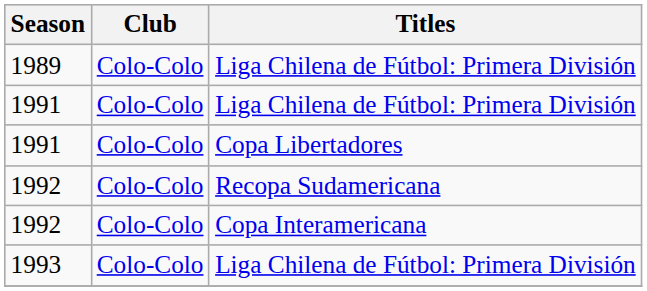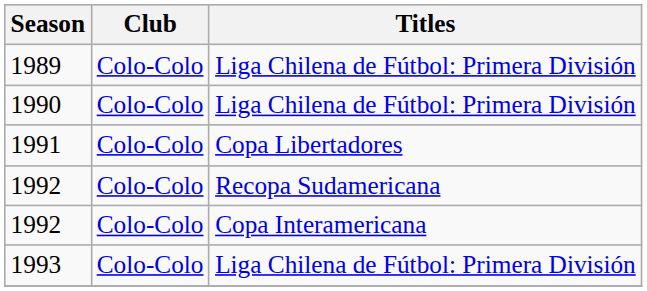 <table class="wikitable">
 <tr>
 <th>Season</th>
 <th>Club</th>
 <th>Titles</th>
 </tr>
 <tr>
 <td>1989</td>
 <td><a href='#'>Colo-Colo</a></td>
 <td><a href='#'>Liga Chilena de Fútbol: Primera División</a></td>
 </tr>
 <tr>
-<td>1991</td>
+<td>1990</td>
 <td><a href='#'>Colo-Colo</a></td>
 <td><a href='#'>Liga Chilena de Fútbol: Primera División</a></td>
 </tr>
 <tr>
 <td>1991</td>
 <td><a href='#'>Colo-Colo</a></td>
 <td><a href='#'>Copa Libertadores</a></td>
 </tr>
 <tr>
 <td>1992</td>
 <td><a href='#'>Colo-Colo</a></td>
 <td><a href='#'>Recopa Sudamericana</a></td>
 </tr>
 <tr>
 <td>1992</td>
 <td><a href='#'>Colo-Colo</a></td>
 <td><a href='#'>Copa Interamericana</a></td>
 </tr>
 <tr>
 <td>1993</td>
 <td><a href='#'>Colo-Colo</a></td>
 <td><a href='#'>Liga Chilena de Fútbol: Primera División</a></td>
 </tr>
 <tr>
 </tr>
 </table>
